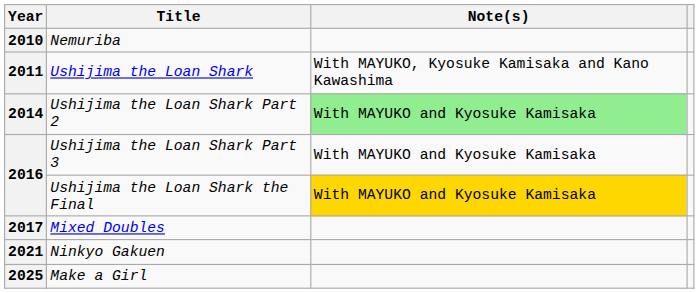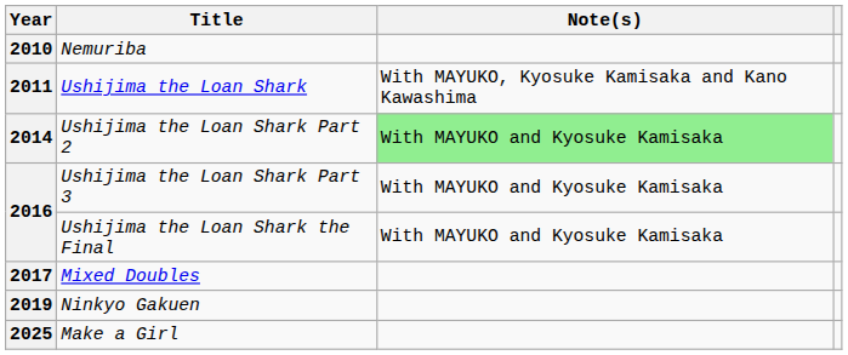 <table class="wikitable sortable">
 <tr>
 <th>Year</th>
 <th>Title</th>
 <th class="unsortable">Note(s)</th>
 <th class="unsortable"></th>
 </tr>
 <tr>
 <th>2010</th>
 <td><em>Nemuriba</em></td>
 <td></td>
 <td></td>
 </tr>
 <tr>
 <th>2011</th>
 <td><em><a href='#'>Ushijima the Loan Shark</a></em></td>
 <td>With MAYUKO, Kyosuke Kamisaka and Kano Kawashima</td>
 <td></td>
 </tr>
 <tr>
 <th>2014</th>
 <td><em>Ushijima the Loan Shark Part 2</em></td>
 <td style="background: lightgreen;">With MAYUKO and Kyosuke Kamisaka</td>
 <td></td>
 </tr>
 <tr>
 <th rowspan="2">2016</th>
 <td><em>Ushijima the Loan Shark Part 3</em></td>
 <td>With MAYUKO and Kyosuke Kamisaka</td>
 <td></td>
 </tr>
 <tr>
 <td><em>Ushijima the Loan Shark the Final</em></td>
-<td style="background: gold;">With MAYUKO and Kyosuke Kamisaka</td>
+<td>With MAYUKO and Kyosuke Kamisaka</td>
 <td></td>
 </tr>
 <tr>
 <th>2017</th>
 <td><em><a href='#'>Mixed Doubles</a></em></td>
 <td></td>
 <td></td>
 </tr>
 <tr>
-<th>2021</th>
+<th>2019</th>
 <td><em>Ninkyo Gakuen</em></td>
 <td></td>
 <td></td>
 </tr>
 <tr>
 <th>2025</th>
 <td><em>Make a Girl</em></td>
 <td></td>
 <td></td>
 </tr>
 </table>
